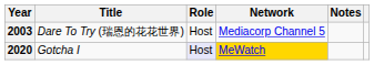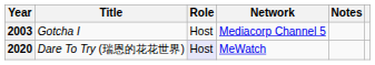 <table class="wikitable sortable plainrowheaders">
 <tr>
 <th scope="col">Year</th>
 <th scope="col">Title</th>
 <th scope="col">Role</th>
 <th scope="col">Network</th>
 <th scope="col" class="unsortable">Notes</th>
 <th scope="col" class="unsortable"></th>
 </tr>
 <tr>
 <th scope="row">2003</th>
-<td><em>Dare To Try</em> (瑞恩的花花世界)</td>
+<td><em>Gotcha I</em></td>
 <td>Host</td>
 <td><a href='#'>Mediacorp Channel 5</a></td>
 <td></td>
 <td></td>
 </tr>
 <tr>
 <th scope="row">2020</th>
-<td><em>Gotcha I</em></td>
+<td><em>Dare To Try</em> (瑞恩的花花世界)</td>
 <td style="background: lavender;">Host</td>
-<td style="background: gold;"><a href='#'>MeWatch</a></td>
+<td><a href='#'>MeWatch</a></td>
 <td></td>
 <td></td>
 </tr>
 </table>
